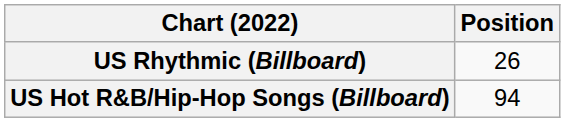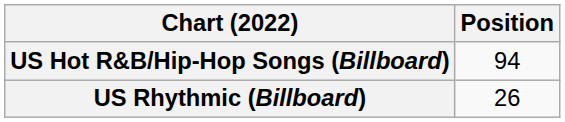 <table class="wikitable sortable plainrowheaders" style="text-align:center">
 <tr>
 <th scope="col">Chart (2022)</th>
 <th scope="col">Position</th>
 </tr>
 <tr>
+<th scope="row">US Hot R&B/Hip-Hop Songs (<em>Billboard</em>)</th>
+<td>94</td>
+</tr>
+<tr>
 <th scope="row">US Rhythmic (<em>Billboard</em>)</th>
 <td>26</td>
 </tr>
-<tr>
-<th scope="row">US Hot R&B/Hip-Hop Songs (<em>Billboard</em>)</th>
-<td>94</td>
-</tr>
 </table>
